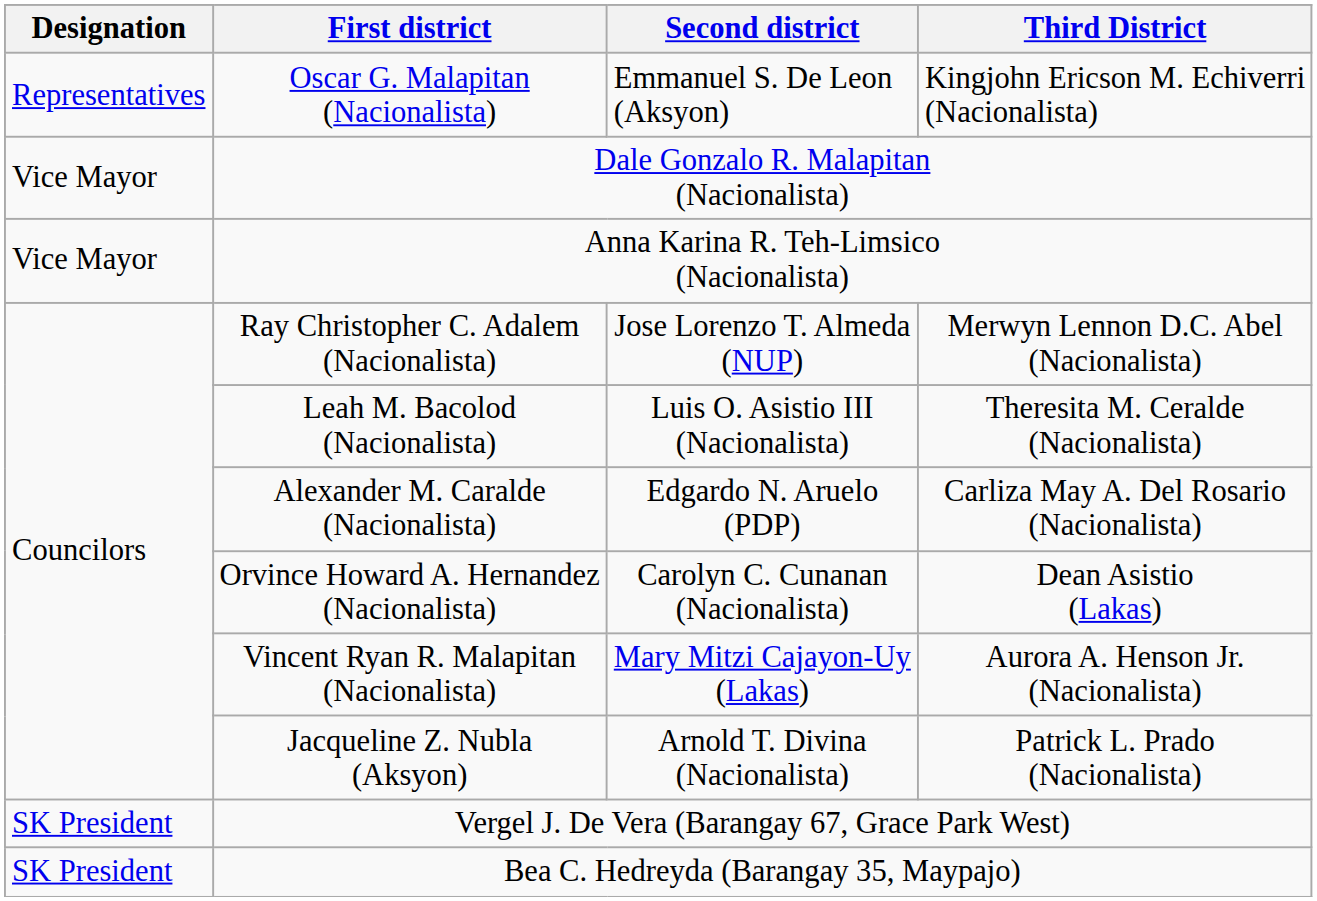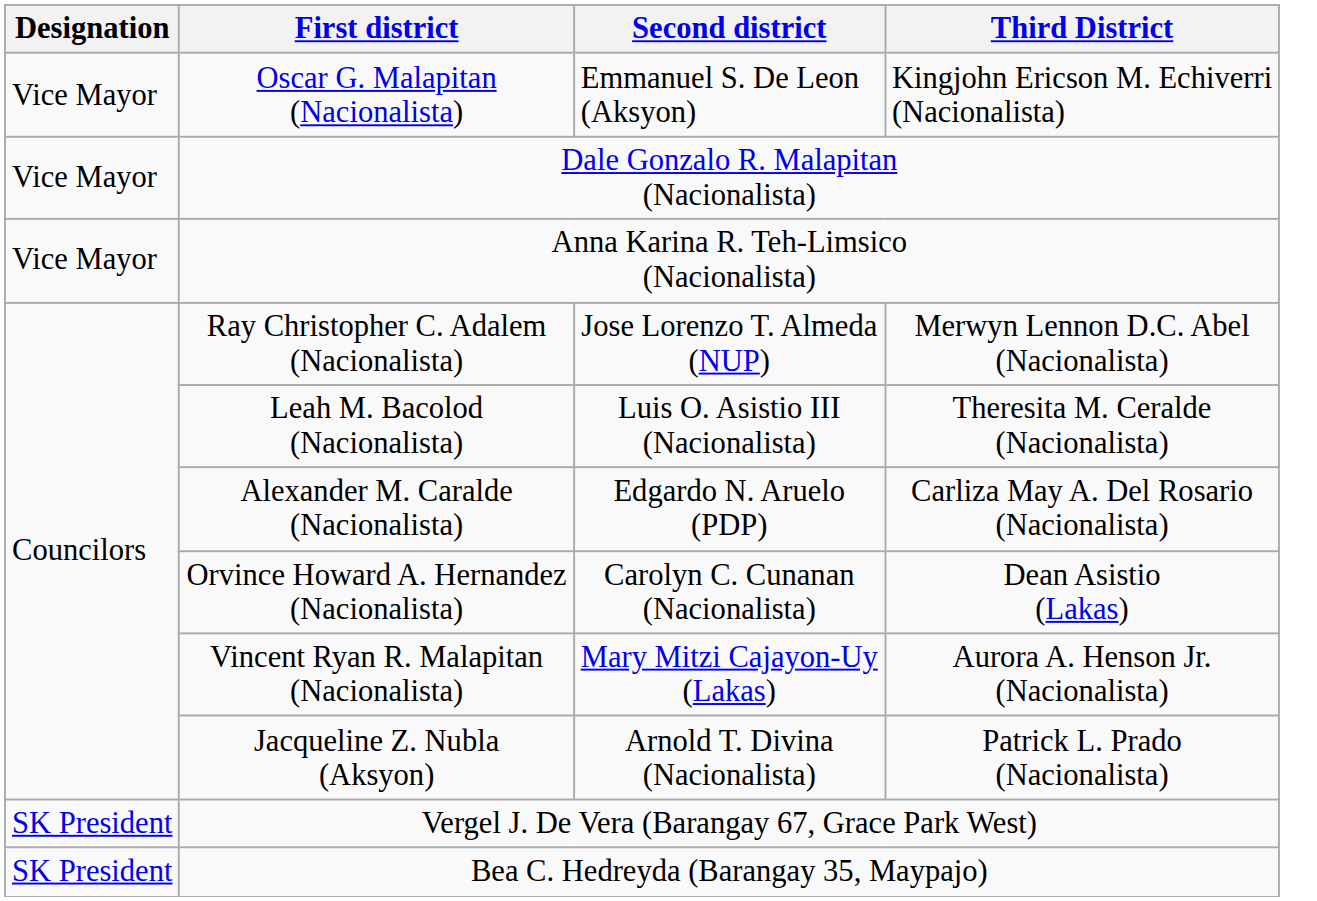 <table class="wikitable">
 <tr>
 <th scope="col" style="text-align:center;">Designation</th>
 <th scope="col" style="text-align:center;"><a href='#'>First district</a></th>
 <th scope="col" style="text-align:center;"><a href='#'>Second district</a></th>
 <th scope="col" style="text-align:center;"><a href='#'>Third District</a></th>
 </tr>
 <tr>
-<td style="text-align:left;"><a href='#'>Representatives</a></td>
+<td style="text-align:left;">Vice Mayor</td>
 <td style="text-align:center;"><a href='#'>Oscar G. Malapitan</a><br>(<a href='#'>Nacionalista</a>)</td>
 <td>Emmanuel S. De Leon<br>(Aksyon)</td>
 <td>Kingjohn Ericson M. Echiverri<br>(Nacionalista)</td>
 </tr>
 <tr>
 <td style="text-align:left;">Vice Mayor</td>
 <td colspan=3 style="text-align:center;"><a href='#'>Dale Gonzalo R. Malapitan</a><br>(Nacionalista)</td>
 </tr>
 <tr>
 <td style="text-align:left;">Vice Mayor</td>
 <td colspan=3 style="text-align:center;">Anna Karina R. Teh-Limsico<br>(Nacionalista)</td>
 </tr>
 <tr>
 <td style="text-align:left;" rowspan=6>Councilors</td>
 <td style="text-align:center;">Ray Christopher C. Adalem<br>(Nacionalista)</td>
 <td style="text-align:center;">Jose Lorenzo T. Almeda<br>(<a href='#'>NUP</a>)</td>
 <td style="text-align:center;">Merwyn Lennon D.C. Abel<br>(Nacionalista)</td>
 </tr>
 <tr style="text-align:center;">
 <td>Leah M. Bacolod<br>(Nacionalista)</td>
 <td>Luis O. Asistio III<br>(Nacionalista)</td>
 <td>Theresita M. Ceralde<br>(Nacionalista)</td>
 </tr>
 <tr style="text-align:center;">
 <td>Alexander M. Caralde<br>(Nacionalista)</td>
 <td>Edgardo N. Aruelo<br>(PDP)</td>
 <td>Carliza May A. Del Rosario<br>(Nacionalista)</td>
 </tr>
 <tr style="text-align:center;">
 <td>Orvince Howard A. Hernandez<br>(Nacionalista)</td>
 <td>Carolyn C. Cunanan<br>(Nacionalista)</td>
 <td style="text-align:center;">Dean Asistio<br>(<a href='#'>Lakas</a>)</td>
 </tr>
 <tr style="text-align:center;">
 <td>Vincent Ryan R. Malapitan<br>(Nacionalista)</td>
 <td style="text-align:center;"><a href='#'>Mary Mitzi Cajayon-Uy</a><br>(<a href='#'>Lakas</a>)</td>
 <td>Aurora A. Henson Jr.<br>(Nacionalista)</td>
 </tr>
 <tr style="text-align:center;">
 <td>Jacqueline Z. Nubla<br>(Aksyon)</td>
 <td>Arnold T. Divina<br>(Nacionalista)</td>
 <td>Patrick L. Prado<br>(Nacionalista)</td>
 </tr>
 <tr>
 <td style="text-align:left;"><a href='#'>SK President</a></td>
 <td colspan=3 style="text-align:center;">Vergel J. De Vera (Barangay 67, Grace Park West)</td>
 </tr>
 <tr>
 <td style="text-align:left;"><a href='#'>SK President</a></td>
 <td colspan=3 style="text-align:center;">Bea C. Hedreyda  (Barangay 35, Maypajo)</td>
 </tr>
 </table>
